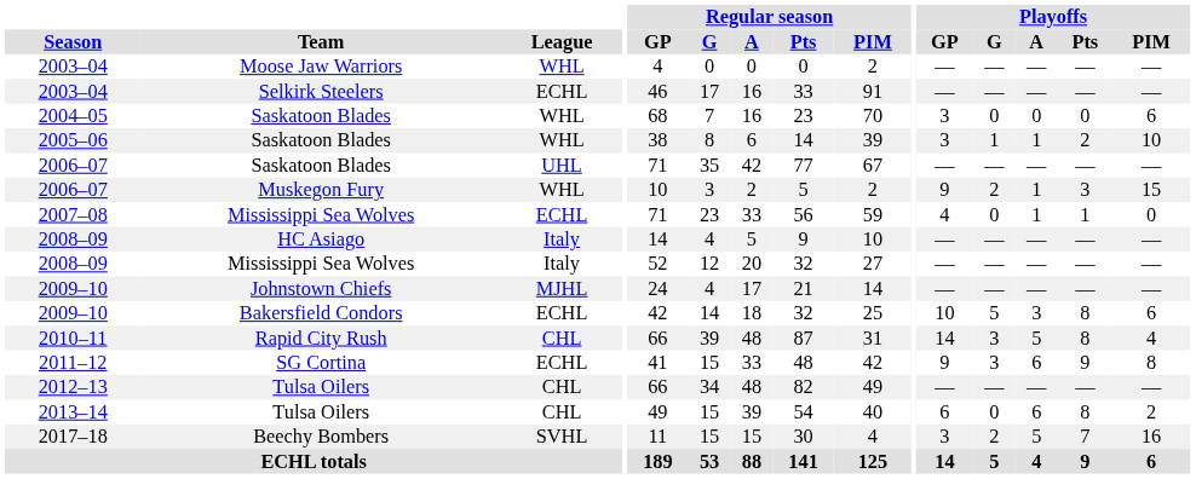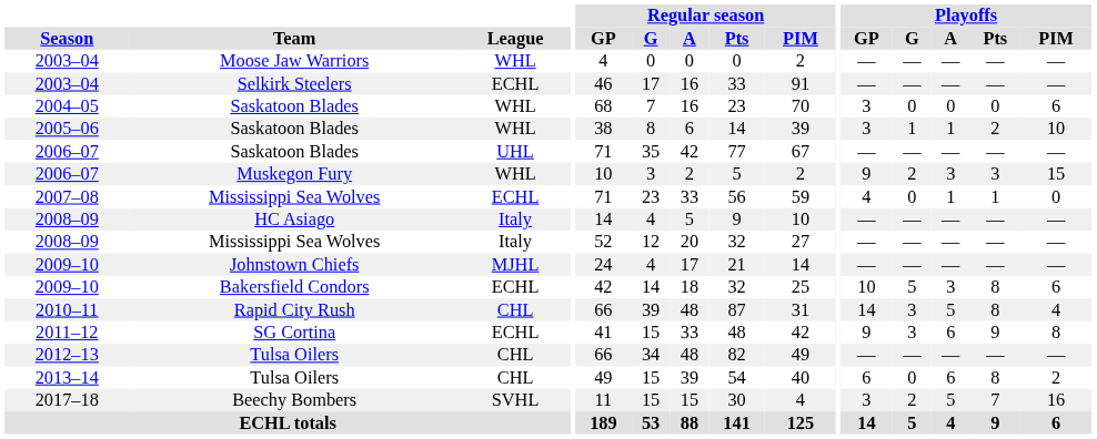 <table border="0" cellpadding="1" cellspacing="0" style="text-align:center; width:60em">
 <tr bgcolor="#e0e0e0">
 <th colspan="3" bgcolor="#ffffff"></th>
 <th rowspan="99" bgcolor="#ffffff"></th>
 <th colspan="5"><a href='#'>Regular season</a></th>
 <th rowspan="99" bgcolor="#ffffff"></th>
 <th colspan="5"><a href='#'>Playoffs</a></th>
 </tr>
 <tr bgcolor="#e0e0e0">
 <th><a href='#'>Season</a></th>
 <th>Team</th>
 <th>League</th>
 <th>GP</th>
 <th><a href='#'>G</a></th>
 <th><a href='#'>A</a></th>
 <th><a href='#'>Pts</a></th>
 <th><a href='#'>PIM</a></th>
 <th>GP</th>
 <th>G</th>
 <th>A</th>
 <th>Pts</th>
 <th>PIM</th>
 </tr>
 <tr>
 <td><a href='#'>2003–04</a></td>
 <td><a href='#'>Moose Jaw Warriors</a></td>
 <td><a href='#'>WHL</a></td>
 <td>4</td>
 <td>0</td>
 <td>0</td>
 <td>0</td>
 <td>2</td>
 <td>—</td>
 <td>—</td>
 <td>—</td>
 <td>—</td>
 <td>—</td>
 </tr>
 <tr bgcolor="#f0f0f0">
 <td><a href='#'>2003–04</a></td>
 <td><a href='#'>Selkirk Steelers</a></td>
 <td>ECHL</td>
 <td>46</td>
 <td>17</td>
 <td>16</td>
 <td>33</td>
 <td>91</td>
 <td>—</td>
 <td>—</td>
 <td>—</td>
 <td>—</td>
 <td>—</td>
 </tr>
 <tr>
 <td><a href='#'>2004–05</a></td>
 <td><a href='#'>Saskatoon Blades</a></td>
 <td>WHL</td>
 <td>68</td>
 <td>7</td>
 <td>16</td>
 <td>23</td>
 <td>70</td>
 <td>3</td>
 <td>0</td>
 <td>0</td>
 <td>0</td>
 <td>6</td>
 </tr>
 <tr bgcolor="#f0f0f0">
 <td><a href='#'>2005–06</a></td>
 <td>Saskatoon Blades</td>
 <td>WHL</td>
 <td>38</td>
 <td>8</td>
 <td>6</td>
 <td>14</td>
 <td>39</td>
 <td>3</td>
 <td>1</td>
 <td>1</td>
 <td>2</td>
 <td>10</td>
 </tr>
 <tr>
 <td><a href='#'>2006–07</a></td>
 <td>Saskatoon Blades</td>
 <td><a href='#'>UHL</a></td>
 <td>71</td>
 <td>35</td>
 <td>42</td>
 <td>77</td>
 <td>67</td>
 <td>—</td>
 <td>—</td>
 <td>—</td>
 <td>—</td>
 <td>—</td>
 </tr>
 <tr bgcolor="#f0f0f0">
 <td><a href='#'>2006–07</a></td>
 <td><a href='#'>Muskegon Fury</a></td>
 <td>WHL</td>
 <td>10</td>
 <td>3</td>
 <td>2</td>
 <td>5</td>
 <td>2</td>
 <td>9</td>
 <td>2</td>
-<td>1</td>
+<td>3</td>
 <td>3</td>
 <td>15</td>
 </tr>
 <tr>
 <td><a href='#'>2007–08</a></td>
 <td><a href='#'>Mississippi Sea Wolves</a></td>
 <td><a href='#'>ECHL</a></td>
 <td>71</td>
 <td>23</td>
 <td>33</td>
 <td>56</td>
 <td>59</td>
 <td>4</td>
 <td>0</td>
 <td>1</td>
 <td>1</td>
 <td>0</td>
 </tr>
 <tr bgcolor="#f0f0f0">
 <td><a href='#'>2008–09</a></td>
 <td><a href='#'>HC Asiago</a></td>
 <td><a href='#'>Italy</a></td>
 <td>14</td>
 <td>4</td>
 <td>5</td>
 <td>9</td>
 <td>10</td>
 <td>—</td>
 <td>—</td>
 <td>—</td>
 <td>—</td>
 <td>—</td>
 </tr>
 <tr>
 <td><a href='#'>2008–09</a></td>
 <td>Mississippi Sea Wolves</td>
 <td>Italy</td>
 <td>52</td>
 <td>12</td>
 <td>20</td>
 <td>32</td>
 <td>27</td>
 <td>—</td>
 <td>—</td>
 <td>—</td>
 <td>—</td>
 <td>—</td>
 </tr>
 <tr bgcolor="#f0f0f0">
 <td><a href='#'>2009–10</a></td>
 <td><a href='#'>Johnstown Chiefs</a></td>
 <td><a href='#'>MJHL</a></td>
 <td>24</td>
 <td>4</td>
 <td>17</td>
 <td>21</td>
 <td>14</td>
 <td>—</td>
 <td>—</td>
 <td>—</td>
 <td>—</td>
 <td>—</td>
 </tr>
 <tr>
 <td><a href='#'>2009–10</a></td>
 <td><a href='#'>Bakersfield Condors</a></td>
 <td>ECHL</td>
 <td>42</td>
 <td>14</td>
 <td>18</td>
 <td>32</td>
 <td>25</td>
 <td>10</td>
 <td>5</td>
 <td>3</td>
 <td>8</td>
 <td>6</td>
 </tr>
 <tr bgcolor="#f0f0f0">
 <td><a href='#'>2010–11</a></td>
 <td><a href='#'>Rapid City Rush</a></td>
 <td><a href='#'>CHL</a></td>
 <td>66</td>
 <td>39</td>
 <td>48</td>
 <td>87</td>
 <td>31</td>
 <td>14</td>
 <td>3</td>
 <td>5</td>
 <td>8</td>
 <td>4</td>
 </tr>
 <tr>
 <td><a href='#'>2011–12</a></td>
 <td><a href='#'>SG Cortina</a></td>
 <td>ECHL</td>
 <td>41</td>
 <td>15</td>
 <td>33</td>
 <td>48</td>
 <td>42</td>
 <td>9</td>
 <td>3</td>
 <td>6</td>
 <td>9</td>
 <td>8</td>
 </tr>
 <tr bgcolor="#f0f0f0">
 <td><a href='#'>2012–13</a></td>
 <td><a href='#'>Tulsa Oilers</a></td>
 <td>CHL</td>
 <td>66</td>
 <td>34</td>
 <td>48</td>
 <td>82</td>
 <td>49</td>
 <td>—</td>
 <td>—</td>
 <td>—</td>
 <td>—</td>
 <td>—</td>
 </tr>
 <tr>
 <td><a href='#'>2013–14</a></td>
 <td>Tulsa Oilers</td>
 <td>CHL</td>
 <td>49</td>
 <td>15</td>
 <td>39</td>
 <td>54</td>
 <td>40</td>
 <td>6</td>
 <td>0</td>
 <td>6</td>
 <td>8</td>
 <td>2</td>
 </tr>
 <tr bgcolor="#f0f0f0">
 <td>2017–18</td>
 <td>Beechy Bombers</td>
 <td>SVHL</td>
 <td>11</td>
 <td>15</td>
 <td>15</td>
 <td>30</td>
 <td>4</td>
 <td>3</td>
 <td>2</td>
 <td>5</td>
 <td>7</td>
 <td>16</td>
 </tr>
 <tr>
 </tr>
 <tr ALIGN="center" bgcolor="#e0e0e0">
 <th colspan="3">ECHL totals</th>
 <th ALIGN="center">189</th>
 <th ALIGN="center">53</th>
 <th ALIGN="center">88</th>
 <th ALIGN="center">141</th>
 <th ALIGN="center">125</th>
 <th ALIGN="center">14</th>
 <th ALIGN="center">5</th>
 <th ALIGN="center">4</th>
 <th ALIGN="center">9</th>
 <th ALIGN="center">6</th>
 </tr>
 </table>
